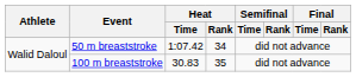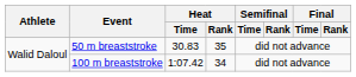 <table class=wikitable style="font-size:90%">
 <tr>
 <th rowspan=2>Athlete</th>
 <th rowspan=2>Event</th>
 <th colspan="2">Heat</th>
 <th colspan="2">Semifinal</th>
 <th colspan="2">Final</th>
 </tr>
 <tr style="font-size:95%">
 <th>Time</th>
 <th>Rank</th>
 <th>Time</th>
 <th>Rank</th>
 <th>Time</th>
 <th>Rank</th>
 </tr>
 <tr align=center>
 <td align=left rowspan=2>Walid Daloul</td>
 <td align=left><a href='#'>50 m breaststroke</a></td>
+<td>30.83</td>
+<td>35</td>
+<td colspan=4>did not advance</td>
+</tr>
+<tr align=center>
+<td align=left><a href='#'>100 m breaststroke</a></td>
 <td>1:07.42</td>
 <td>34</td>
 <td colspan=4>did not advance</td>
 </tr>
-<tr align=center>
-<td align=left><a href='#'>100 m breaststroke</a></td>
-<td>30.83</td>
-<td>35</td>
-<td colspan=4>did not advance</td>
-</tr>
 </table>
